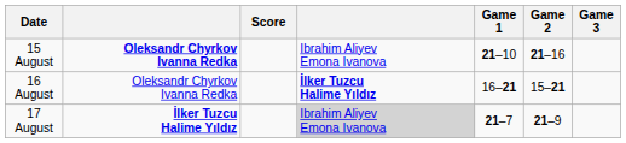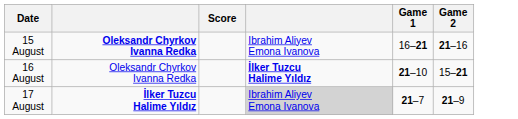 <table class="wikitable" style="text-align: center; font-size:90% ">
 <tr>
 <th width="60">Date</th>
 <th align="right" width="200"></th>
 <th width="60">Score</th>
 <th align="left" width="200"></th>
 <th width="50">Game 1</th>
 <th width="50">Game 2</th>
-<th width="50">Game 3</th>
 </tr>
 <tr>
 <td>15 August</td>
 <td align="right"><strong><a href='#'>Oleksandr Chyrkov</a> <br><a href='#'>Ivanna Redka</a> </strong></td>
 <td align="center"></td>
 <td align="left"> <a href='#'>Ibrahim Aliyev</a><br> <a href='#'>Emona Ivanova</a></td>
-<td><strong>21</strong>–10</td>
+<td>16–<strong>21</strong></td>
 <td><strong>21</strong>–16</td>
-<td></td>
 </tr>
 <tr>
 <td>16 August</td>
 <td align="right"><a href='#'>Oleksandr Chyrkov</a> <br><a href='#'>Ivanna Redka</a> </td>
 <td align="center"></td>
 <td align="left"><strong> <a href='#'>İlker Tuzcu</a><br> <a href='#'>Halime Yıldız</a></strong></td>
-<td>16–<strong>21</strong></td>
+<td><strong>21</strong>–10</td>
 <td>15–<strong>21</strong></td>
-<td></td>
 </tr>
 <tr>
 <td>17 August</td>
 <td align="right"><strong><a href='#'>İlker Tuzcu</a> <br><a href='#'>Halime Yıldız</a> </strong></td>
 <td align="center"></td>
 <td align="left" style="background: lightgrey;"> <a href='#'>Ibrahim Aliyev</a><br> <a href='#'>Emona Ivanova</a></td>
 <td><strong>21</strong>–7</td>
 <td><strong>21</strong>–9</td>
-<td></td>
 </tr>
 </table>
